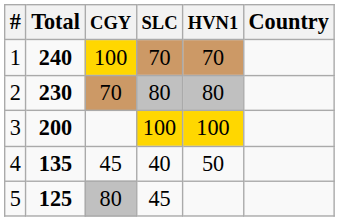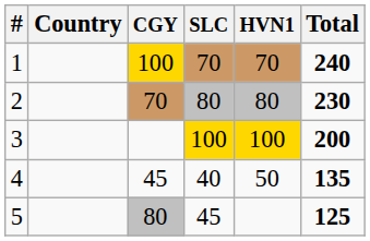 <table class="wikitable" style="text-align:center;">
 <tr>
 <th>#</th>
-<th>Total</th>
+<th>Country</th>
 <th><small>CGY</small></th>
 <th><small>SLC</small></th>
 <th><small>HVN1</small></th>
-<th>Country</th>
+<th>Total</th>
 </tr>
 <tr>
 <td>1</td>
-<td><strong>240</strong></td>
+<td align=left></td>
 <td bgcolor=gold>100</td>
 <td bgcolor=cc9966>70</td>
 <td bgcolor=cc9966>70</td>
-<td align=left></td>
+<td><strong>240</strong></td>
 </tr>
 <tr>
 <td>2</td>
-<td><strong>230</strong></td>
+<td align=left></td>
 <td bgcolor=cc9966>70</td>
 <td bgcolor=silver>80</td>
 <td bgcolor=silver>80</td>
-<td align=left></td>
+<td><strong>230</strong></td>
 </tr>
 <tr>
 <td>3</td>
-<td><strong>200</strong></td>
+<td align=left></td>
 <td></td>
 <td bgcolor=gold>100</td>
 <td bgcolor=gold>100</td>
-<td align=left></td>
+<td><strong>200</strong></td>
 </tr>
 <tr>
 <td>4</td>
-<td><strong>135</strong></td>
+<td align=left></td>
 <td>45</td>
 <td>40</td>
 <td>50</td>
-<td align=left></td>
+<td><strong>135</strong></td>
 </tr>
 <tr>
 <td>5</td>
-<td><strong>125</strong></td>
+<td align=left></td>
 <td bgcolor=silver>80</td>
 <td>45</td>
 <td></td>
-<td align=left></td>
+<td><strong>125</strong></td>
 </tr>
 </table>
